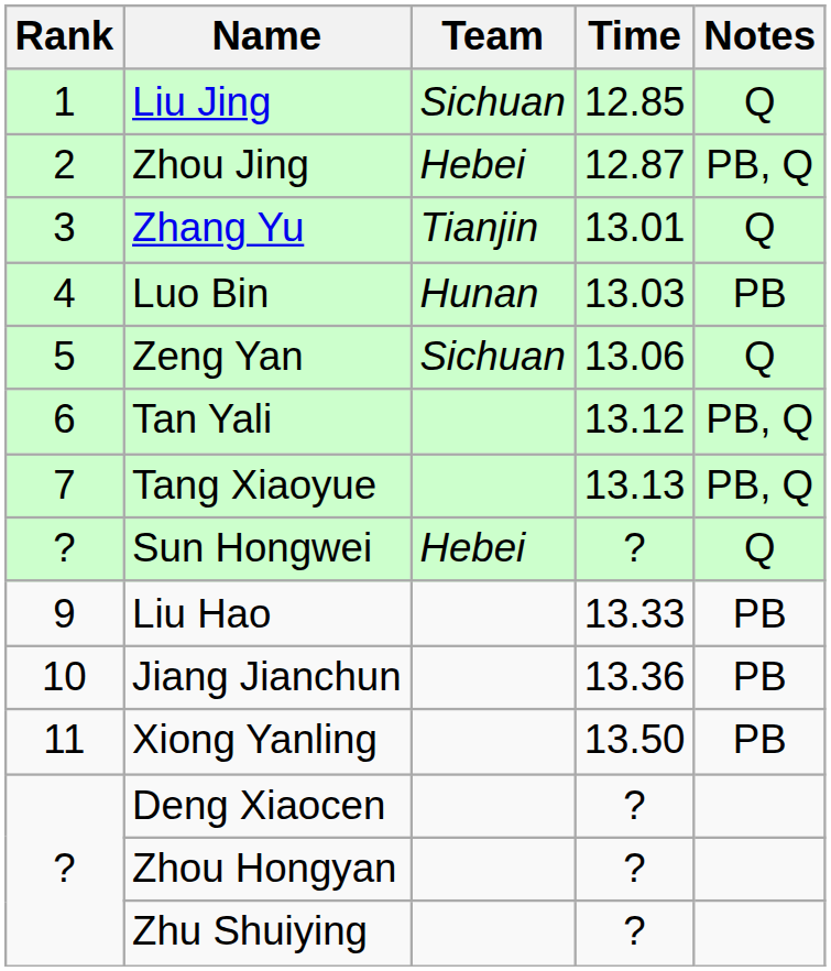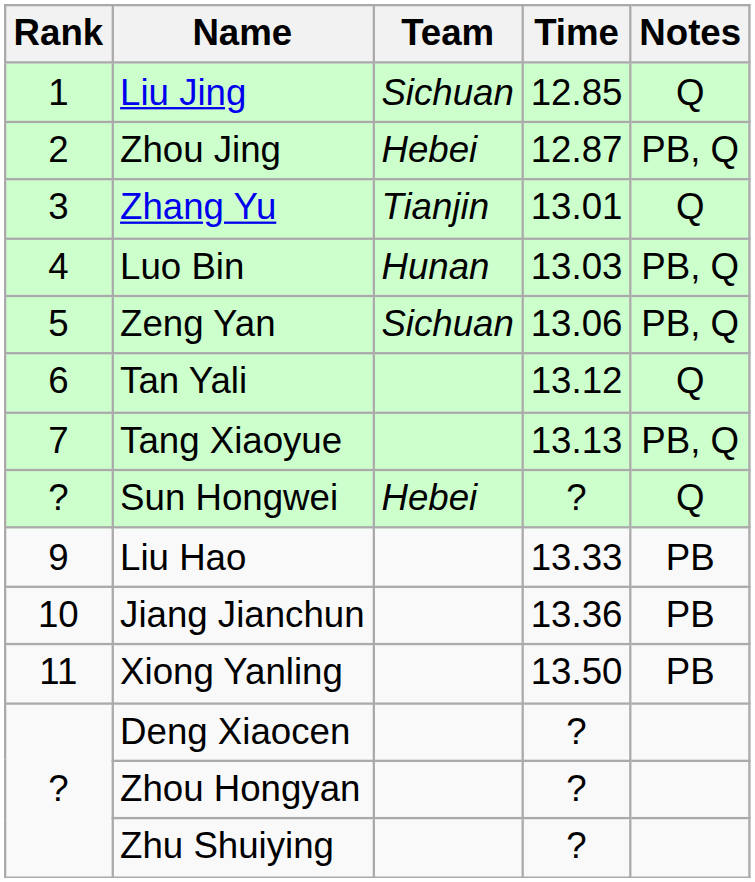 <table class="wikitable sortable" style="text-align:center">
 <tr>
 <th>Rank</th>
 <th>Name</th>
 <th>Team</th>
 <th>Time</th>
 <th>Notes</th>
 </tr>
 <tr bgcolor=ccffcc>
 <td>1</td>
 <td align="left"><a href='#'>Liu Jing</a></td>
 <td align=left><em>Sichuan</em></td>
 <td>12.85</td>
 <td>Q</td>
 </tr>
 <tr bgcolor=ccffcc>
 <td>2</td>
 <td align="left">Zhou Jing</td>
 <td align=left><em>Hebei</em></td>
 <td>12.87</td>
 <td>PB, Q</td>
 </tr>
 <tr bgcolor=ccffcc>
 <td>3</td>
 <td align="left"><a href='#'>Zhang Yu</a></td>
 <td align=left><em>Tianjin</em></td>
 <td>13.01</td>
 <td>Q</td>
 </tr>
 <tr bgcolor=ccffcc>
 <td>4</td>
 <td align="left">Luo Bin</td>
 <td align=left><em>Hunan</em></td>
 <td>13.03</td>
-<td>PB</td>
+<td>PB, Q</td>
 </tr>
 <tr bgcolor=ccffcc>
 <td>5</td>
 <td align="left">Zeng Yan</td>
 <td align=left><em>Sichuan</em></td>
 <td>13.06</td>
-<td>Q</td>
+<td>PB, Q</td>
 </tr>
 <tr bgcolor=ccffcc>
 <td>6</td>
 <td align="left">Tan Yali</td>
 <td align=left></td>
 <td>13.12</td>
-<td>PB, Q</td>
+<td>Q</td>
 </tr>
 <tr bgcolor=ccffcc>
 <td>7</td>
 <td align="left">Tang Xiaoyue</td>
 <td align=left></td>
 <td>13.13</td>
 <td>PB, Q</td>
 </tr>
 <tr bgcolor=ccffcc>
 <td>?</td>
 <td align="left">Sun Hongwei</td>
 <td align="left"><em>Hebei</em></td>
 <td>?</td>
 <td>Q</td>
 </tr>
 <tr>
 <td>9</td>
 <td align="left">Liu Hao</td>
 <td align="left"></td>
 <td>13.33</td>
 <td>PB</td>
 </tr>
 <tr>
 <td>10</td>
 <td align="left">Jiang Jianchun</td>
 <td align="left"></td>
 <td>13.36</td>
 <td>PB</td>
 </tr>
 <tr>
 <td>11</td>
 <td align="left">Xiong Yanling</td>
 <td align="left"></td>
 <td>13.50</td>
 <td>PB</td>
 </tr>
 <tr>
 <td rowspan=3>?</td>
 <td align="left">Deng Xiaocen</td>
 <td align="left"></td>
 <td>?</td>
 <td></td>
 </tr>
 <tr>
 <td Align="left">Zhou Hongyan</td>
 <td align="left"></td>
 <td>?</td>
 <td></td>
 </tr>
 <tr>
 <td Align="left">Zhu Shuiying</td>
 <td align="left"></td>
 <td>?</td>
 <td></td>
 </tr>
 </table>
